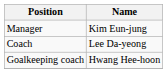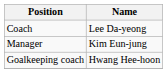 <table class="wikitable">
 <tr>
 <th>Position</th>
 <th>Name</th>
 </tr>
 <tr>
+<td>Coach</td>
+<td> Lee Da-yeong</td>
+</tr>
+<tr>
 <td>Manager</td>
 <td> Kim Eun-jung</td>
-</tr>
-<tr>
-<td>Coach</td>
-<td> Lee Da-yeong</td>
 </tr>
 <tr>
 <td>Goalkeeping coach</td>
 <td> Hwang Hee-hoon</td>
 </tr>
 <tr>
 </tr>
 </table>
